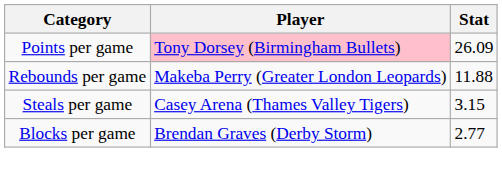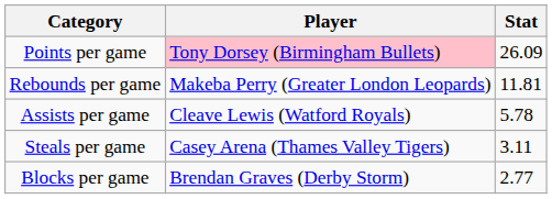 <table class="wikitable" style="font-size:95%">
 <tr>
 <th>Category</th>
 <th>Player</th>
 <th>Stat</th>
 </tr>
 <tr --->
 <td style="text-align:center"><a href='#'>Points</a> per game</td>
 <td style="background: pink;"> <a href='#'>Tony Dorsey</a> (<a href='#'>Birmingham Bullets</a>)</td>
 <td>26.09</td>
 </tr>
 <tr>
 <td style="text-align:center"><a href='#'>Rebounds</a> per game</td>
 <td> <a href='#'>Makeba Perry</a> (<a href='#'>Greater London Leopards</a>)</td>
-<td>11.88</td>
+<td>11.81</td>
+</tr>
+<tr>
+<td style="text-align:center"><a href='#'>Assists</a> per game</td>
+<td> <a href='#'>Cleave Lewis</a> (<a href='#'>Watford Royals</a>)</td>
+<td>5.78</td>
 </tr>
 <tr>
 <td style="text-align:center"><a href='#'>Steals</a> per game</td>
 <td> <a href='#'>Casey Arena</a> (<a href='#'>Thames Valley Tigers</a>)</td>
-<td>3.15</td>
+<td>3.11</td>
 </tr>
 <tr>
 <td style="text-align:center"><a href='#'>Blocks</a> per game</td>
 <td> <a href='#'>Brendan Graves</a> (<a href='#'>Derby Storm</a>)</td>
 <td>2.77</td>
 </tr>
 </table>
